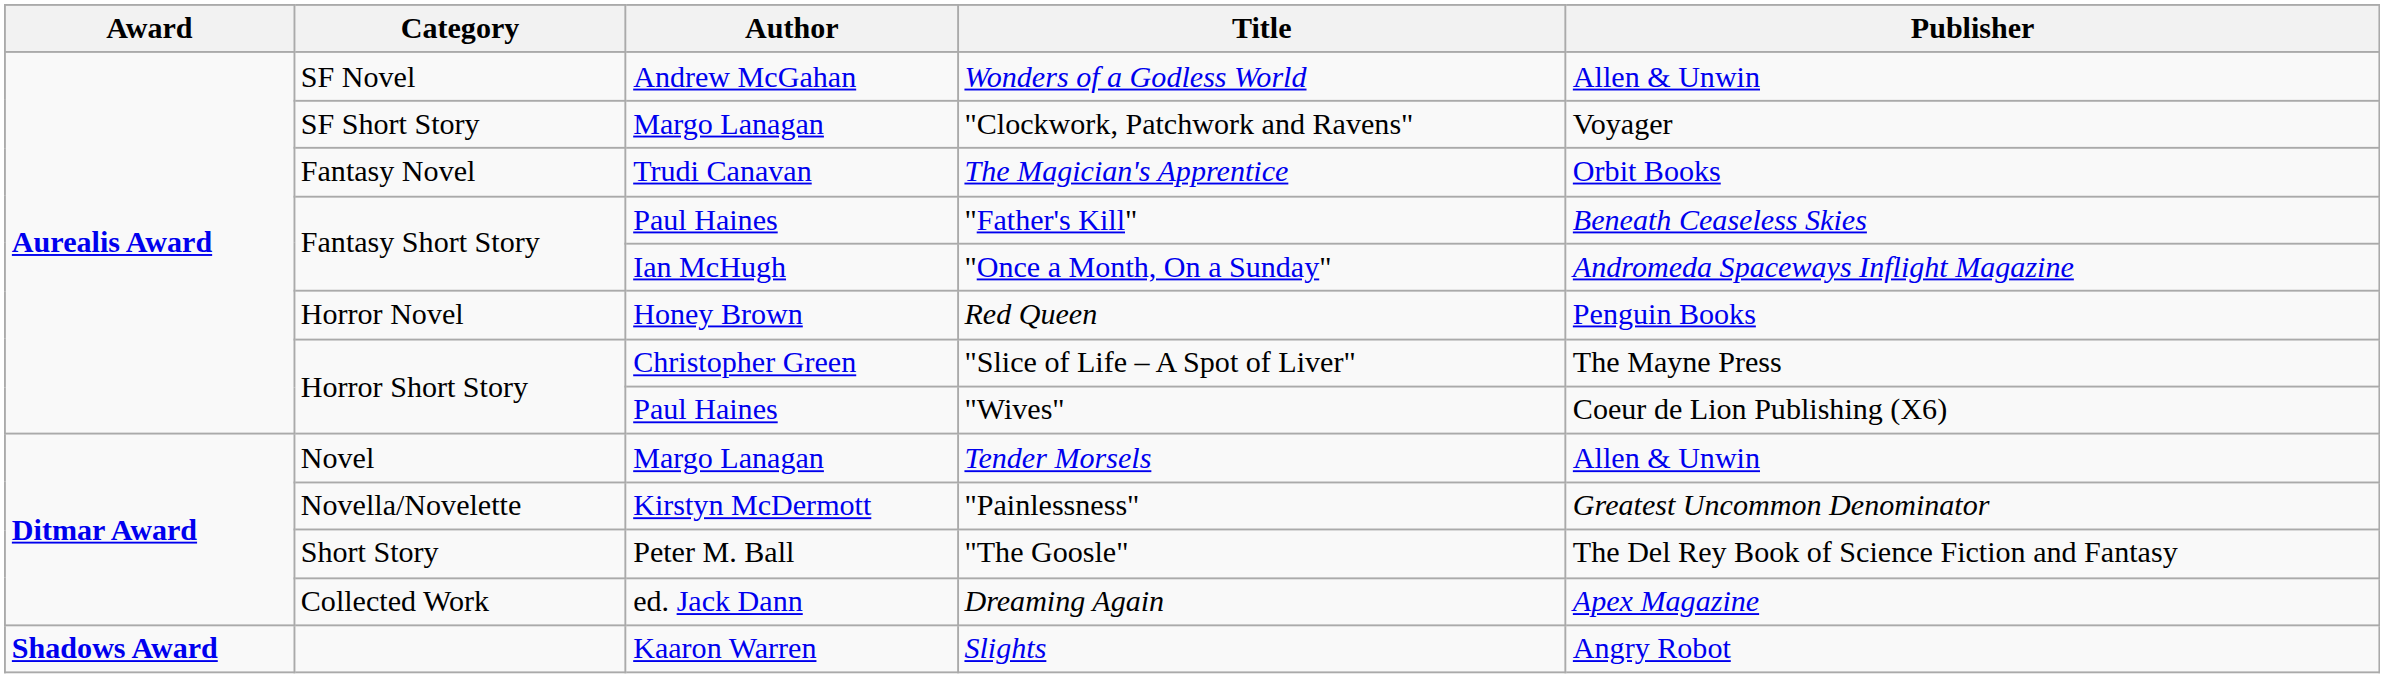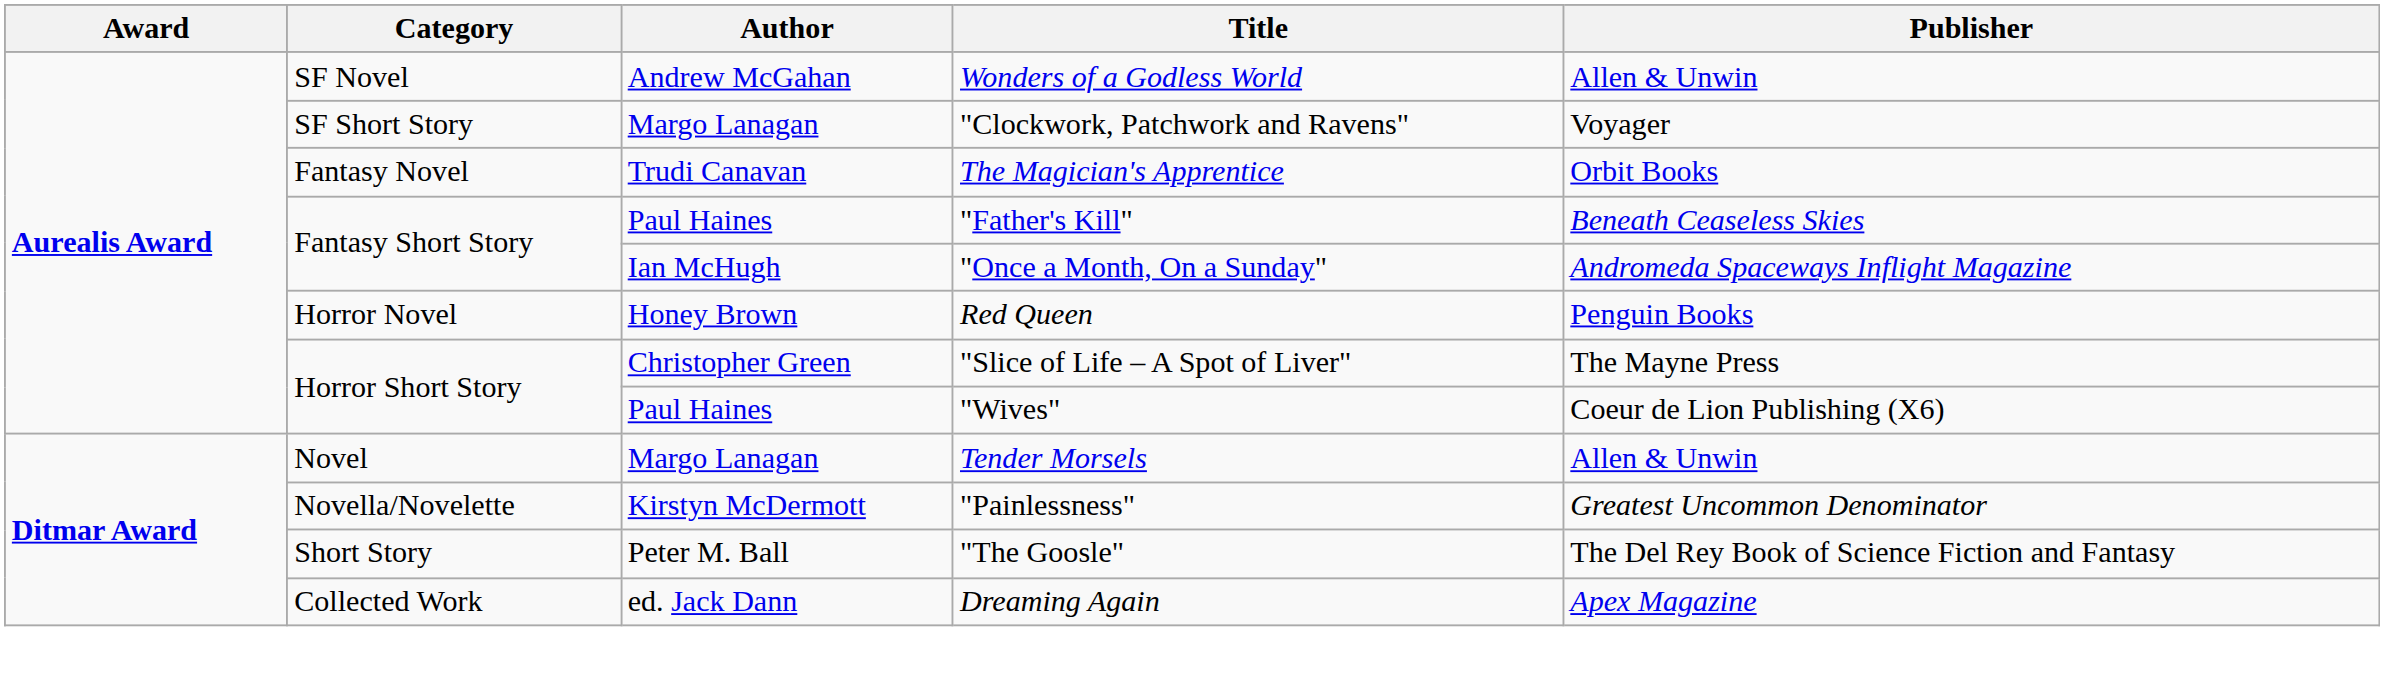 <table class="wikitable" width=100%>
 <tr>
 <th>Award</th>
 <th>Category</th>
 <th>Author</th>
 <th>Title</th>
 <th>Publisher</th>
 </tr>
 <tr>
 <td rowspan=8><strong><a href='#'>Aurealis Award</a></strong></td>
 <td>SF Novel</td>
 <td><a href='#'>Andrew McGahan</a></td>
 <td><em><a href='#'>Wonders of a Godless World</a></em></td>
 <td><a href='#'>Allen & Unwin</a></td>
 </tr>
 <tr>
 <td>SF Short Story</td>
 <td><a href='#'>Margo Lanagan</a></td>
 <td>"Clockwork, Patchwork and Ravens"</td>
 <td>Voyager</td>
 </tr>
 <tr>
 <td>Fantasy Novel</td>
 <td><a href='#'>Trudi Canavan</a></td>
 <td><em><a href='#'>The Magician's Apprentice</a></em></td>
 <td><a href='#'>Orbit Books</a></td>
 </tr>
 <tr>
 <td rowspan=2>Fantasy Short Story</td>
 <td><a href='#'>Paul Haines</a></td>
 <td>"<a href='#'>Father's Kill</a>"</td>
 <td><em><a href='#'>Beneath Ceaseless Skies</a></em></td>
 </tr>
 <tr>
 <td><a href='#'>Ian McHugh</a></td>
 <td>"<a href='#'>Once a Month, On a Sunday</a>"</td>
 <td><em><a href='#'>Andromeda Spaceways Inflight Magazine</a></em></td>
 </tr>
 <tr>
 <td>Horror Novel</td>
 <td><a href='#'>Honey Brown</a></td>
 <td><em>Red Queen</em></td>
 <td><a href='#'>Penguin Books</a></td>
 </tr>
 <tr>
 <td rowspan=2>Horror Short Story</td>
 <td><a href='#'>Christopher Green</a></td>
 <td>"Slice of Life – A Spot of Liver"</td>
 <td>The Mayne Press</td>
 </tr>
 <tr>
 <td><a href='#'>Paul Haines</a></td>
 <td>"Wives"</td>
 <td>Coeur de Lion Publishing (X6)</td>
 </tr>
 <tr>
 <td rowspan=4><strong><a href='#'>Ditmar Award</a></strong></td>
 <td>Novel</td>
 <td><a href='#'>Margo Lanagan</a></td>
 <td><em><a href='#'>Tender Morsels</a></em></td>
 <td><a href='#'>Allen & Unwin</a></td>
 </tr>
 <tr>
 <td>Novella/Novelette</td>
 <td><a href='#'>Kirstyn McDermott</a></td>
 <td>"Painlessness"</td>
 <td><em>Greatest Uncommon Denominator</em></td>
 </tr>
 <tr>
 <td>Short Story</td>
 <td>Peter M. Ball</td>
 <td>"The Goosle"</td>
 <td>The Del Rey Book of Science Fiction and Fantasy</td>
 </tr>
 <tr>
 <td>Collected Work</td>
 <td>ed. <a href='#'>Jack Dann</a></td>
 <td><em>Dreaming Again</em></td>
 <td><em><a href='#'>Apex Magazine</a></em></td>
 </tr>
-<tr>
-<td><strong><a href='#'>Shadows Award</a></strong></td>
-<td></td>
-<td><a href='#'>Kaaron Warren</a></td>
-<td><em><a href='#'>Slights</a></em></td>
-<td><a href='#'>Angry Robot</a></td>
-</tr>
 </table>
